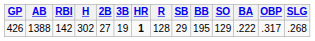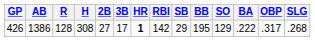 <table class="wikitable">
 <tr>
 <th><a href='#'>GP</a></th>
 <th><a href='#'>AB</a></th>
-<th><a href='#'>RBI</a></th>
+<th><a href='#'>R</a></th>
 <th><a href='#'>H</a></th>
 <th><a href='#'>2B</a></th>
 <th><a href='#'>3B</a></th>
 <th><a href='#'>HR</a></th>
-<th><a href='#'>R</a></th>
+<th><a href='#'>RBI</a></th>
 <th><a href='#'>SB</a></th>
 <th><a href='#'>BB</a></th>
 <th><a href='#'>SO</a></th>
 <th><a href='#'>BA</a></th>
 <th><a href='#'>OBP</a></th>
 <th><a href='#'>SLG</a></th>
 </tr>
 <tr align=center>
 <td>426</td>
-<td>1388</td>
+<td>1386</td>
+<td>128</td>
+<td>308</td>
+<td>27</td>
+<td>17</td>
+<td><strong>1</strong></td>
 <td>142</td>
-<td>302</td>
-<td>27</td>
-<td>19</td>
-<td><strong>1</strong></td>
-<td>128</td>
 <td>29</td>
 <td>195</td>
 <td>129</td>
 <td>.222</td>
 <td>.317</td>
 <td>.268</td>
 </tr>
 </table>
